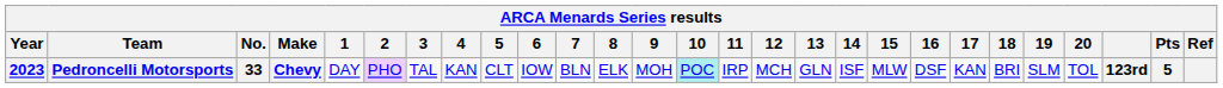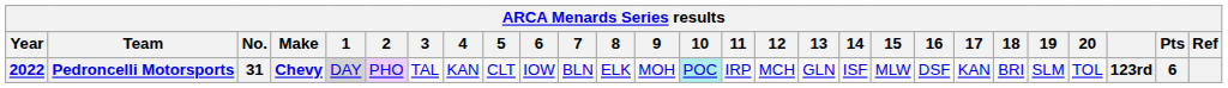 <table class="wikitable" style="text-align:center; font-size:75%">
 <tr>
 <th colspan="27"><a href='#'>ARCA Menards Series</a> results</th>
 </tr>
 <tr>
 <th>Year</th>
 <th>Team</th>
 <th>No.</th>
 <th>Make</th>
 <th>1</th>
 <th>2</th>
 <th>3</th>
 <th>4</th>
 <th>5</th>
 <th>6</th>
 <th>7</th>
 <th>8</th>
 <th>9</th>
 <th>10</th>
 <th>11</th>
 <th>12</th>
 <th>13</th>
 <th>14</th>
 <th>15</th>
 <th>16</th>
 <th>17</th>
 <th>18</th>
 <th>19</th>
 <th>20</th>
 <th></th>
 <th>Pts</th>
 <th>Ref</th>
 </tr>
 <tr>
-<th><a href='#'>2023</a></th>
+<th><a href='#'>2022</a></th>
 <th><a href='#'>Pedroncelli Motorsports</a></th>
-<th>33</th>
+<th>31</th>
 <th><a href='#'>Chevy</a></th>
-<td><a href='#'>DAY</a></td>
+<td style="background: lightgrey;"><a href='#'>DAY</a></td>
 <td style="background:#EFCFFF;"><a href='#'>PHO</a><br></td>
 <td><a href='#'>TAL</a></td>
 <td><a href='#'>KAN</a></td>
 <td><a href='#'>CLT</a></td>
 <td><a href='#'>IOW</a></td>
 <td><a href='#'>BLN</a></td>
 <td><a href='#'>ELK</a></td>
 <td><a href='#'>MOH</a></td>
 <td style="background: paleturquoise;"><a href='#'>POC</a></td>
 <td><a href='#'>IRP</a></td>
 <td><a href='#'>MCH</a></td>
 <td><a href='#'>GLN</a></td>
 <td><a href='#'>ISF</a></td>
 <td><a href='#'>MLW</a></td>
 <td><a href='#'>DSF</a></td>
 <td><a href='#'>KAN</a></td>
 <td><a href='#'>BRI</a></td>
 <td><a href='#'>SLM</a></td>
 <td><a href='#'>TOL</a></td>
 <th>123rd</th>
-<th>5</th>
+<th>6</th>
 <th></th>
 </tr>
 </table>
